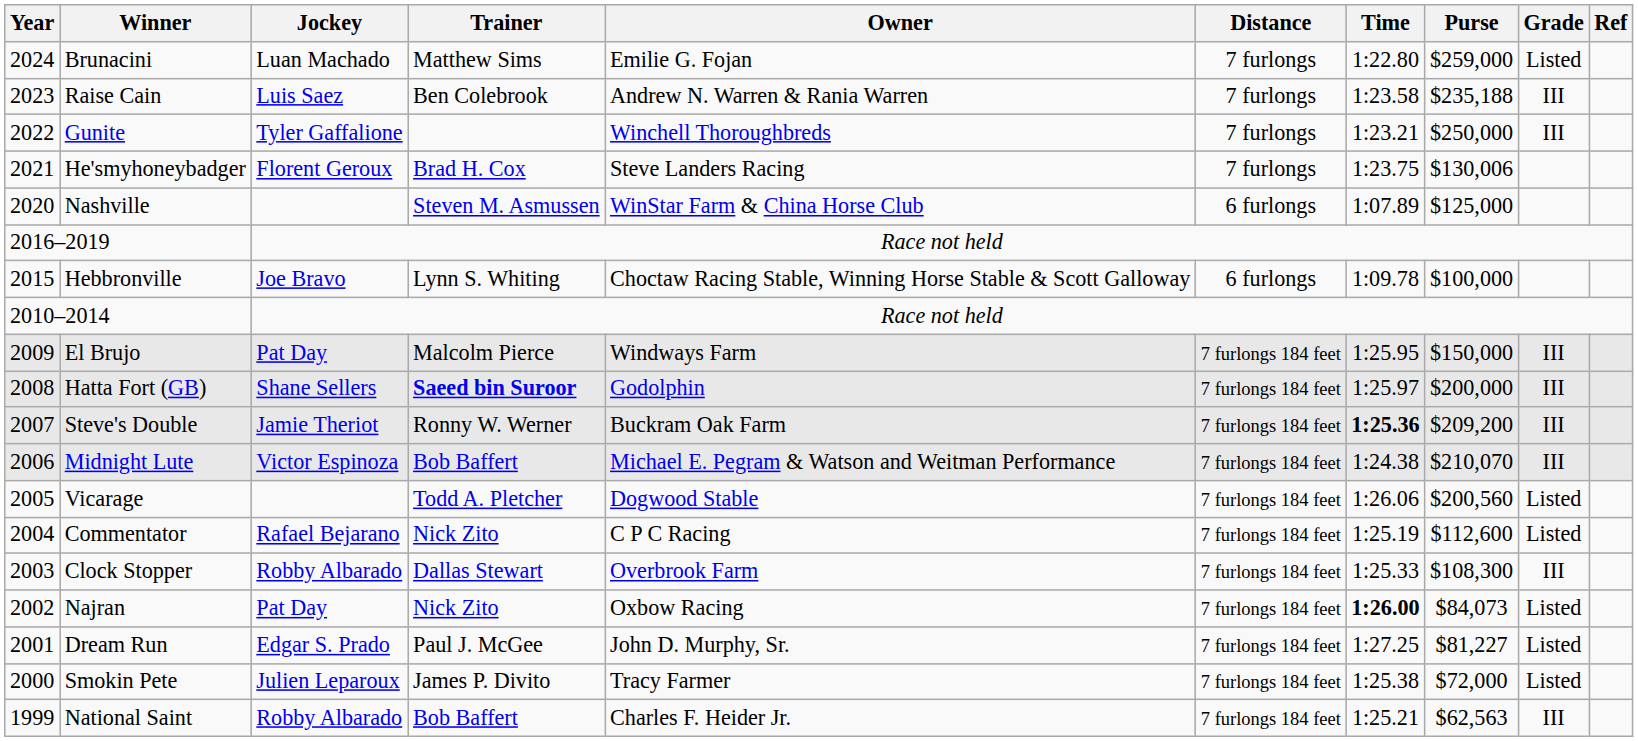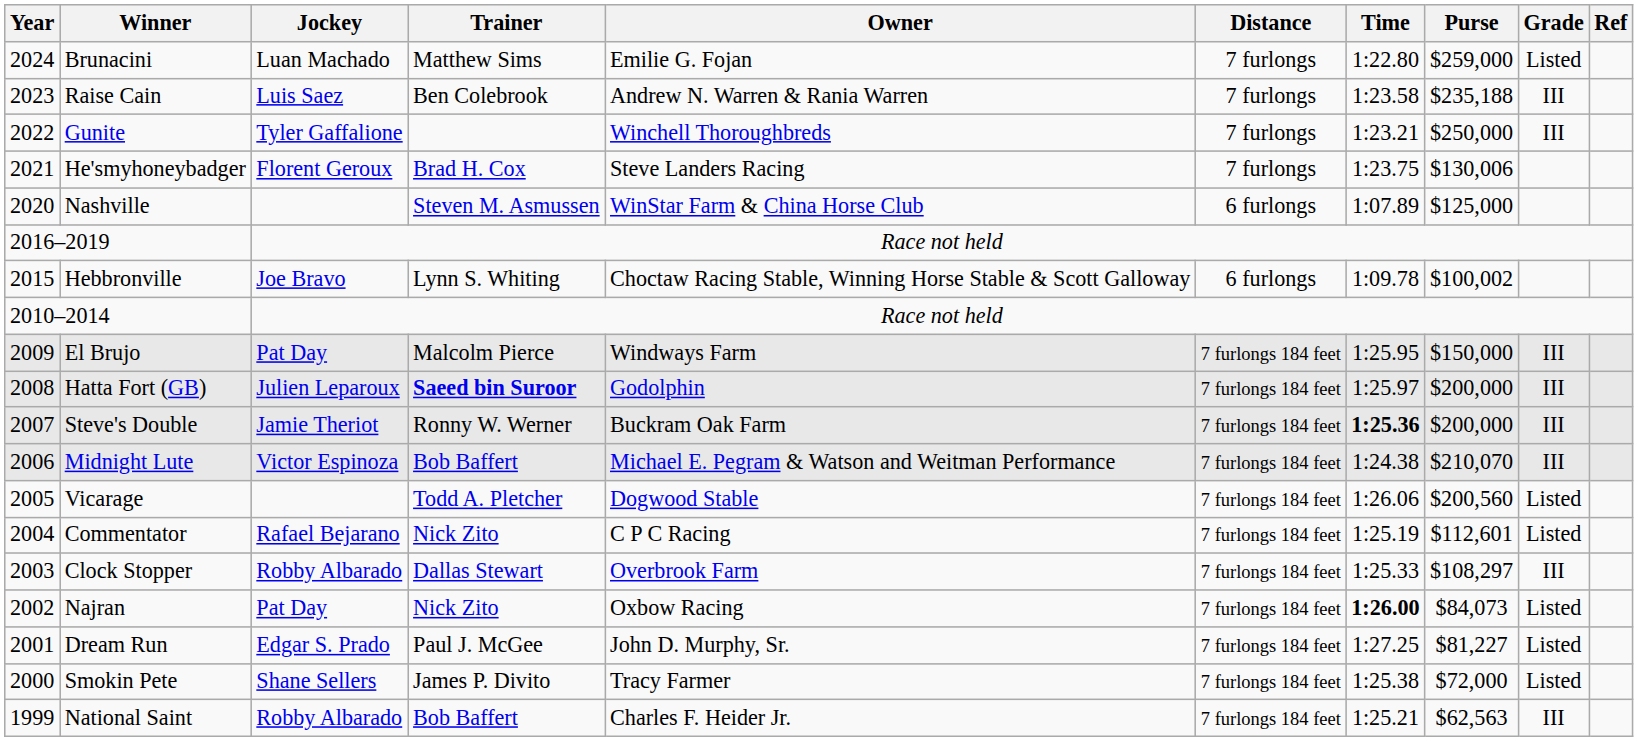 <table class="wikitable sortable" style="font-size:90%">
 <tr>
 <th>Year</th>
 <th>Winner</th>
 <th>Jockey</th>
 <th>Trainer</th>
 <th>Owner</th>
 <th>Distance</th>
 <th>Time</th>
 <th>Purse</th>
 <th>Grade</th>
 <th>Ref</th>
 </tr>
 <tr>
 <td align=center>2024</td>
 <td>Brunacini</td>
 <td>Luan Machado</td>
 <td>Matthew Sims</td>
 <td>Emilie G. Fojan</td>
 <td align=center>7 furlongs</td>
 <td align=center>1:22.80</td>
 <td align=center>$259,000</td>
 <td align=center>Listed</td>
 <td></td>
 </tr>
 <tr>
 <td align=center>2023</td>
 <td>Raise Cain</td>
 <td><a href='#'>Luis Saez</a></td>
 <td>Ben Colebrook</td>
 <td>Andrew N. Warren & Rania Warren</td>
 <td align=center>7 furlongs</td>
 <td align=center>1:23.58</td>
 <td align=center>$235,188</td>
 <td align=center>III</td>
 <td></td>
 </tr>
 <tr>
 <td align=center>2022</td>
 <td><a href='#'>Gunite</a></td>
 <td><a href='#'>Tyler Gaffalione</a></td>
 <td></td>
 <td><a href='#'>Winchell Thoroughbreds</a></td>
 <td align=center>7 furlongs</td>
 <td align=center>1:23.21</td>
 <td align=center>$250,000</td>
 <td align=center>III</td>
 <td></td>
 </tr>
 <tr>
 <td align=center>2021</td>
 <td>He'smyhoneybadger</td>
 <td><a href='#'>Florent Geroux</a></td>
 <td><a href='#'>Brad H. Cox</a></td>
 <td>Steve Landers Racing</td>
 <td align=center>7 furlongs</td>
 <td align=center>1:23.75</td>
 <td align=center>$130,006</td>
 <td align=center></td>
 <td></td>
 </tr>
 <tr>
 <td align=center>2020</td>
 <td>Nashville</td>
 <td></td>
 <td><a href='#'>Steven M. Asmussen</a></td>
 <td><a href='#'>WinStar Farm</a> & <a href='#'>China Horse Club</a></td>
 <td align=center>6 furlongs</td>
 <td align=center>1:07.89</td>
 <td align=center>$125,000</td>
 <td align=center></td>
 <td></td>
 </tr>
 <tr>
 <td align="left" colspan=2>2016–2019</td>
 <td align="center" colspan=9><em>Race not held</em></td>
 </tr>
 <tr>
 <td align=center>2015</td>
 <td>Hebbronville</td>
 <td><a href='#'>Joe Bravo</a></td>
 <td>Lynn S. Whiting</td>
 <td>Choctaw Racing Stable, Winning Horse Stable & Scott Galloway</td>
 <td align=center>6 furlongs</td>
 <td align=center>1:09.78</td>
-<td align=center>$100,000</td>
+<td align=center>$100,002</td>
 <td align=center></td>
 <td></td>
 </tr>
 <tr>
 <td align="left" colspan=2>2010–2014</td>
 <td align="center" colspan=9><em>Race not held</em></td>
 </tr>
 <tr style="background-color:#E8E8E8">
 <td align=center>2009</td>
 <td>El Brujo</td>
 <td><a href='#'>Pat Day</a></td>
 <td>Malcolm Pierce</td>
 <td>Windways Farm</td>
 <td align=center><small>7 furlongs 184 feet</small></td>
 <td align=center>1:25.95</td>
 <td align=center>$150,000</td>
 <td align=center>III</td>
 <td></td>
 </tr>
 <tr style="background-color:#E8E8E8">
 <td align=center>2008</td>
 <td>Hatta Fort (<a href='#'>GB</a>)</td>
-<td><a href='#'>Shane Sellers</a></td>
+<td><a href='#'>Julien Leparoux</a></td>
 <td><strong><a href='#'>Saeed bin Suroor</a></strong></td>
 <td><a href='#'>Godolphin</a></td>
 <td align=center><small>7 furlongs 184 feet</small></td>
 <td align=center>1:25.97</td>
 <td align=center>$200,000</td>
 <td align=center>III</td>
 <td></td>
 </tr>
 <tr style="background-color:#E8E8E8">
 <td align=center>2007</td>
 <td>Steve's Double</td>
 <td><a href='#'>Jamie Theriot</a></td>
 <td>Ronny W. Werner</td>
 <td>Buckram Oak Farm</td>
 <td align=center><small>7 furlongs 184 feet</small></td>
 <td align=center><strong>1:25.36</strong></td>
-<td align=center>$209,200</td>
+<td align=center>$200,000</td>
 <td align=center>III</td>
 <td></td>
 </tr>
 <tr style="background-color:#E8E8E8">
 <td align=center>2006</td>
 <td><a href='#'>Midnight Lute</a></td>
 <td><a href='#'>Victor Espinoza</a></td>
 <td><a href='#'>Bob Baffert</a></td>
 <td><a href='#'>Michael E. Pegram</a> & Watson and Weitman Performance</td>
 <td align=center><small>7 furlongs 184 feet</small></td>
 <td align=center>1:24.38</td>
 <td align=center>$210,070</td>
 <td align=center>III</td>
 <td></td>
 </tr>
 <tr>
 <td align=center>2005</td>
 <td>Vicarage</td>
 <td></td>
 <td><a href='#'>Todd A. Pletcher</a></td>
 <td><a href='#'>Dogwood Stable</a></td>
 <td align=center><small>7 furlongs 184 feet</small></td>
 <td align=center>1:26.06</td>
 <td align=center>$200,560</td>
 <td align=center>Listed</td>
 <td></td>
 </tr>
 <tr>
 <td align=center>2004</td>
 <td>Commentator</td>
 <td><a href='#'>Rafael Bejarano</a></td>
 <td><a href='#'>Nick Zito</a></td>
 <td>C P C Racing</td>
 <td align=center><small>7 furlongs 184 feet</small></td>
 <td align=center>1:25.19</td>
-<td align=center>$112,600</td>
+<td align=center>$112,601</td>
 <td align=center>Listed</td>
 <td></td>
 </tr>
 <tr>
 <td align=center>2003</td>
 <td>Clock Stopper</td>
 <td><a href='#'>Robby Albarado</a></td>
 <td><a href='#'>Dallas Stewart</a></td>
 <td><a href='#'>Overbrook Farm</a></td>
 <td align=center><small>7 furlongs 184 feet</small></td>
 <td align=center>1:25.33</td>
-<td align=center>$108,300</td>
+<td align=center>$108,297</td>
 <td align=center>III</td>
 <td></td>
 </tr>
 <tr>
 <td align=center>2002</td>
 <td>Najran</td>
 <td><a href='#'>Pat Day</a></td>
 <td><a href='#'>Nick Zito</a></td>
 <td>Oxbow Racing</td>
 <td align=center><small>7 furlongs 184 feet</small></td>
 <td align=center><strong>1:26.00</strong></td>
 <td align=center>$84,073</td>
 <td align=center>Listed</td>
 <td></td>
 </tr>
 <tr>
 <td align=center>2001</td>
 <td>Dream Run</td>
 <td><a href='#'>Edgar S. Prado</a></td>
 <td>Paul J. McGee</td>
 <td>John D. Murphy, Sr.</td>
 <td align=center><small>7 furlongs 184 feet</small></td>
 <td align=center>1:27.25</td>
 <td align=center>$81,227</td>
 <td align=center>Listed</td>
 <td></td>
 </tr>
 <tr>
 <td align=center>2000</td>
 <td>Smokin Pete</td>
-<td><a href='#'>Julien Leparoux</a></td>
+<td><a href='#'>Shane Sellers</a></td>
 <td>James P. Divito</td>
 <td>Tracy Farmer</td>
 <td align=center><small>7 furlongs 184 feet</small></td>
 <td align=center>1:25.38</td>
 <td align=center>$72,000</td>
 <td align=center>Listed</td>
 <td></td>
 </tr>
 <tr>
 <td align=center>1999</td>
 <td>National Saint</td>
 <td><a href='#'>Robby Albarado</a></td>
 <td><a href='#'>Bob Baffert</a></td>
 <td>Charles F. Heider Jr.</td>
 <td align=center><small>7 furlongs 184 feet</small></td>
 <td align=center>1:25.21</td>
 <td align=center>$62,563</td>
 <td align=center>III</td>
 <td></td>
 </tr>
 </table>
